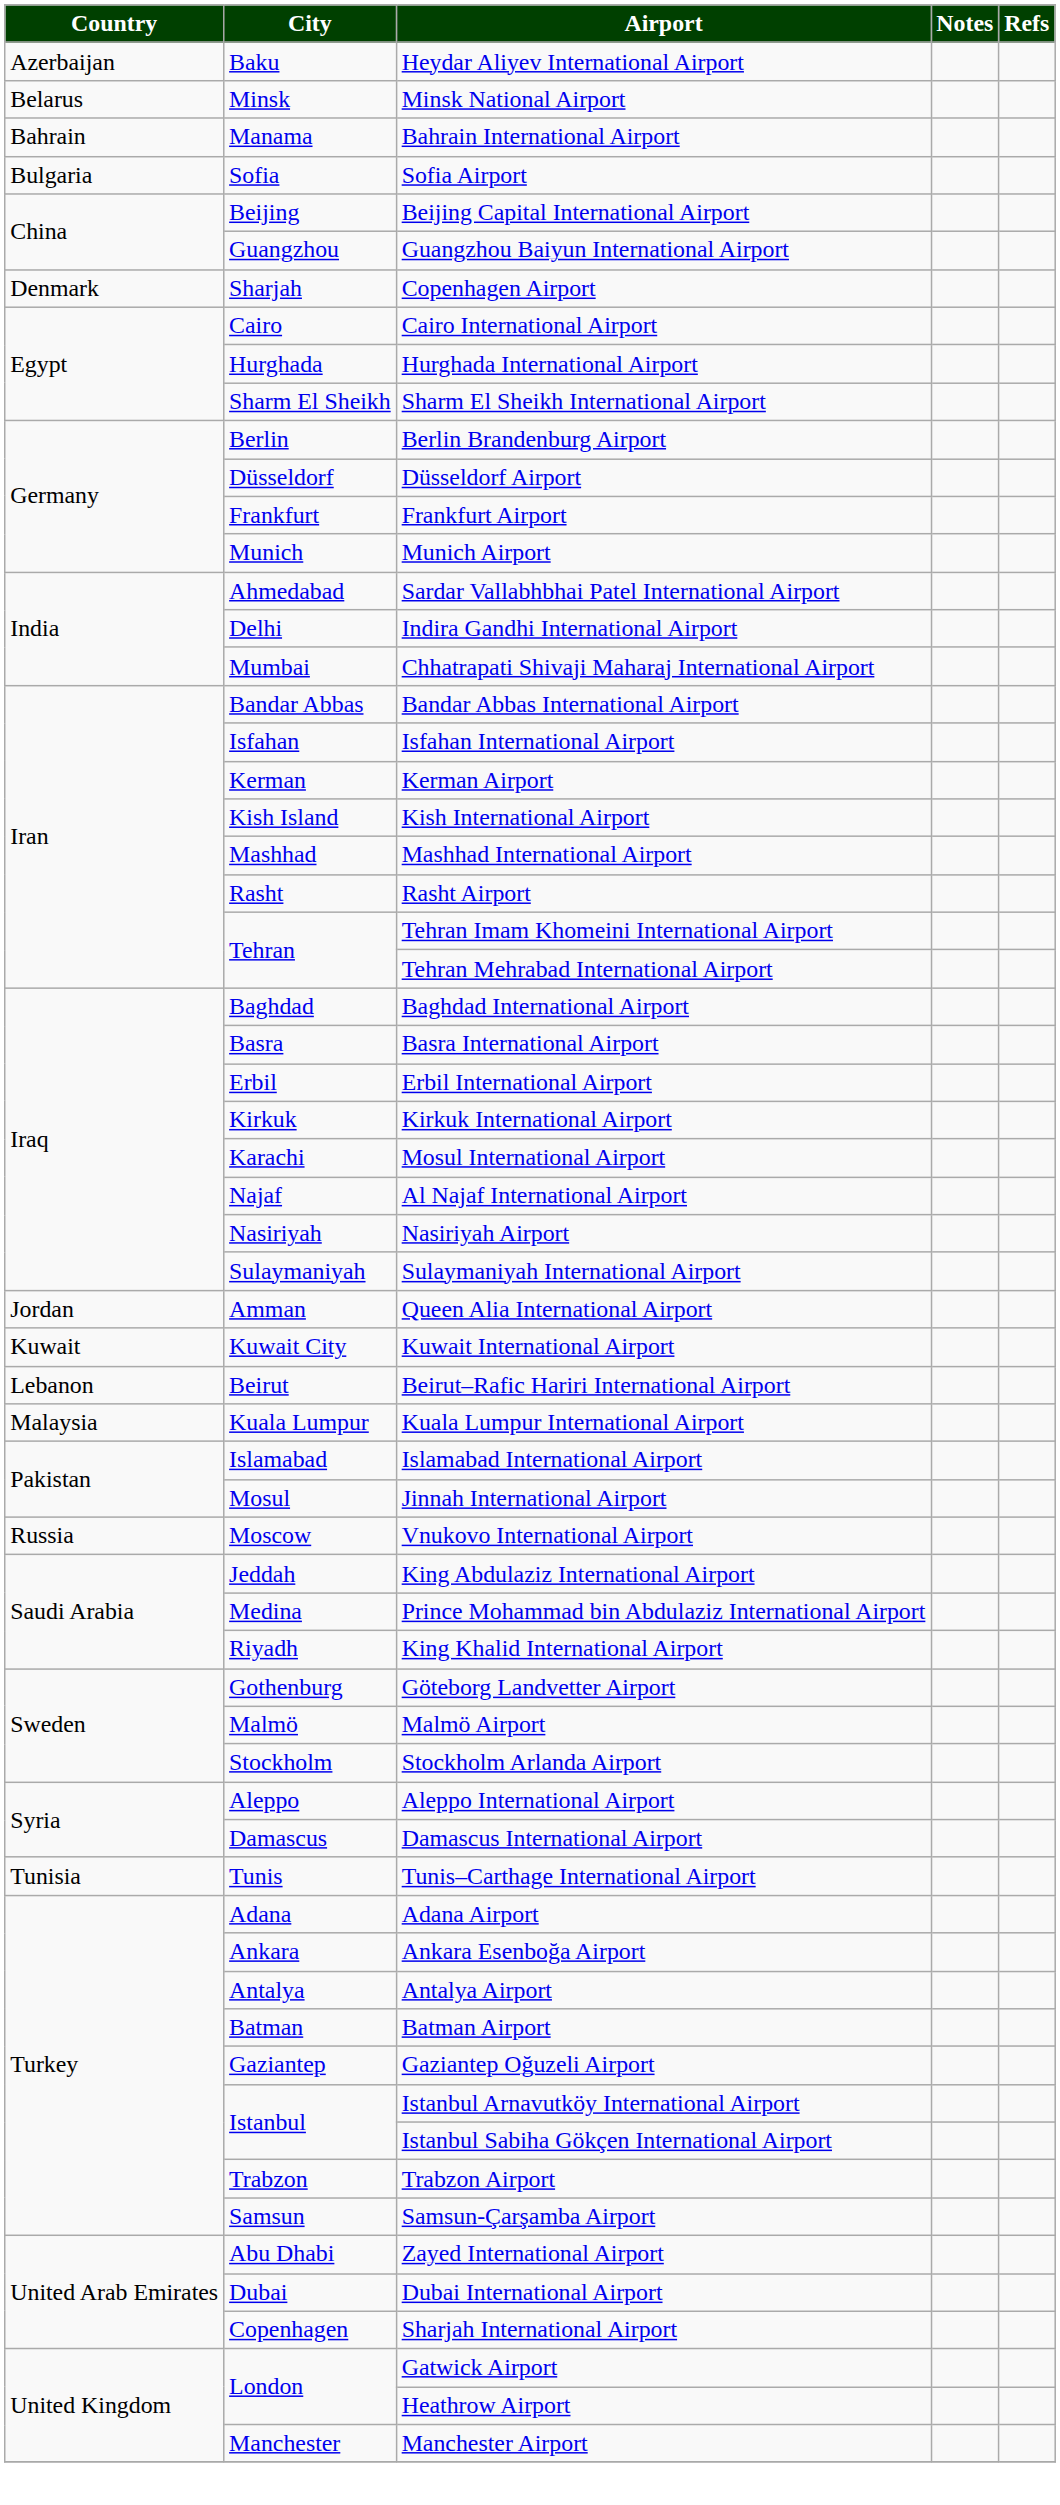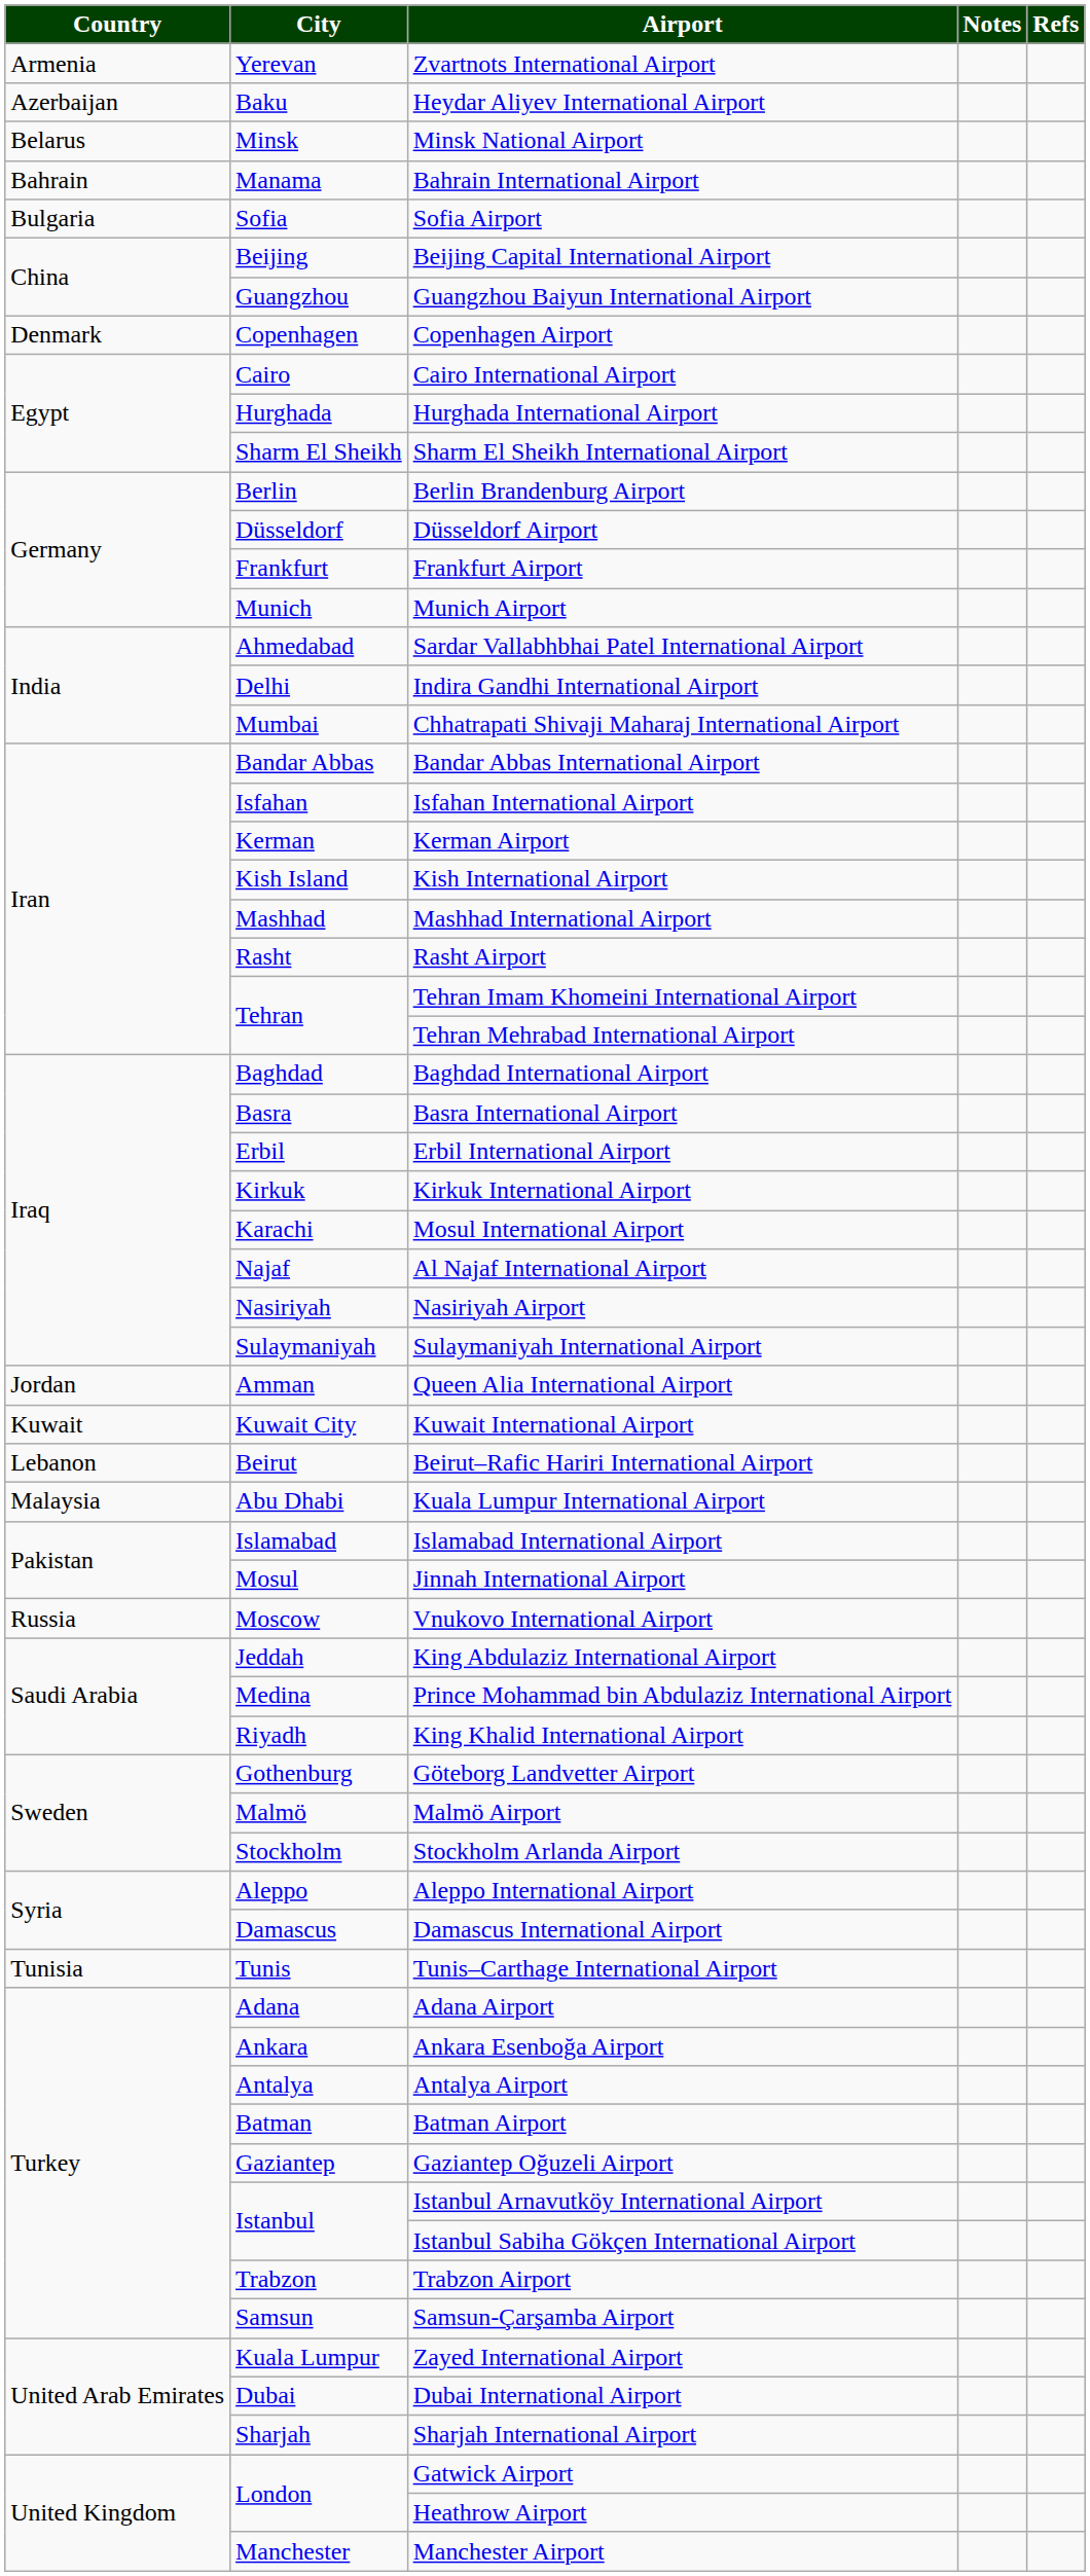 <table class="wikitable sortable">
 <tr>
 <th style="background:#004000; color:white;">Country</th>
 <th style="background:#004000; color:white;">City</th>
 <th style="background:#004000; color:white;">Airport</th>
 <th style="background:#004000; color:white;">Notes</th>
 <th style="background:#004000; color:white;" class="unsortable">Refs</th>
+</tr>
+<tr>
+<td>Armenia</td>
+<td><a href='#'>Yerevan</a></td>
+<td><a href='#'>Zvartnots International Airport</a></td>
+<td align=center></td>
+<td align=center></td>
 </tr>
 <tr>
 <td>Azerbaijan</td>
 <td><a href='#'>Baku</a></td>
 <td><a href='#'>Heydar Aliyev International Airport</a></td>
 <td align=center></td>
 <td align=center></td>
 </tr>
 <tr>
 <td>Belarus</td>
 <td><a href='#'>Minsk</a></td>
 <td><a href='#'>Minsk National Airport</a></td>
 <td></td>
 <td align=center></td>
 </tr>
 <tr>
 <td>Bahrain</td>
 <td><a href='#'>Manama</a></td>
 <td><a href='#'>Bahrain International Airport</a></td>
 <td align=center></td>
 <td align=center></td>
 </tr>
 <tr>
 <td>Bulgaria</td>
 <td><a href='#'>Sofia</a></td>
 <td><a href='#'>Sofia Airport</a></td>
 <td align=center></td>
 <td align=center></td>
 </tr>
 <tr>
 <td rowspan="2">China</td>
 <td><a href='#'>Beijing</a></td>
 <td><a href='#'>Beijing Capital International Airport</a></td>
 <td align=center></td>
 <td align=center></td>
 </tr>
 <tr>
 <td><a href='#'>Guangzhou</a></td>
 <td><a href='#'>Guangzhou Baiyun International Airport</a></td>
 <td align=center></td>
 <td align=center></td>
 </tr>
 <tr>
 <td>Denmark</td>
-<td><a href='#'>Sharjah</a></td>
+<td><a href='#'>Copenhagen</a></td>
 <td><a href='#'>Copenhagen Airport</a></td>
 <td align=center></td>
 <td align=center></td>
 </tr>
 <tr>
 <td rowspan="3">Egypt</td>
 <td><a href='#'>Cairo</a></td>
 <td><a href='#'>Cairo International Airport</a></td>
 <td align=center></td>
 <td align=center></td>
 </tr>
 <tr>
 <td><a href='#'>Hurghada</a></td>
 <td><a href='#'>Hurghada International Airport</a></td>
 <td></td>
 <td align=center></td>
 </tr>
 <tr>
 <td><a href='#'>Sharm El Sheikh</a></td>
 <td><a href='#'>Sharm El Sheikh International Airport</a></td>
 <td></td>
 <td align=center></td>
 </tr>
 <tr>
 <td rowspan="4">Germany</td>
 <td><a href='#'>Berlin</a></td>
 <td><a href='#'>Berlin Brandenburg Airport</a></td>
 <td align=center></td>
 <td align=center></td>
 </tr>
 <tr>
 <td><a href='#'>Düsseldorf</a></td>
 <td><a href='#'>Düsseldorf Airport</a></td>
 <td align=center></td>
 <td align=center></td>
 </tr>
 <tr>
 <td><a href='#'>Frankfurt</a></td>
 <td><a href='#'>Frankfurt Airport</a></td>
 <td align=center></td>
 <td align=center></td>
 </tr>
 <tr>
 <td><a href='#'>Munich</a></td>
 <td><a href='#'>Munich Airport</a></td>
 <td align=center></td>
 <td align=center></td>
 </tr>
 <tr>
 <td rowspan="3">India</td>
 <td><a href='#'>Ahmedabad</a></td>
 <td><a href='#'>Sardar Vallabhbhai Patel International Airport</a></td>
 <td align=center></td>
 <td align=center></td>
 </tr>
 <tr>
 <td><a href='#'>Delhi</a></td>
 <td><a href='#'>Indira Gandhi International Airport</a></td>
 <td align=center></td>
 <td align=center></td>
 </tr>
 <tr>
 <td><a href='#'>Mumbai</a></td>
 <td><a href='#'>Chhatrapati Shivaji Maharaj International Airport</a></td>
 <td align=center></td>
 <td align=center></td>
 </tr>
 <tr>
 <td rowspan="8">Iran</td>
 <td><a href='#'>Bandar Abbas</a></td>
 <td><a href='#'>Bandar Abbas International Airport</a></td>
 <td></td>
 <td align=center></td>
 </tr>
 <tr>
 <td><a href='#'>Isfahan</a></td>
 <td><a href='#'>Isfahan International Airport</a></td>
 <td align=center></td>
 <td align=center></td>
 </tr>
 <tr>
 <td><a href='#'>Kerman</a></td>
 <td><a href='#'>Kerman Airport</a></td>
 <td></td>
 <td align=center></td>
 </tr>
 <tr>
 <td><a href='#'>Kish Island</a></td>
 <td><a href='#'>Kish International Airport</a></td>
 <td></td>
 <td align=center></td>
 </tr>
 <tr>
 <td><a href='#'>Mashhad</a></td>
 <td><a href='#'>Mashhad International Airport</a></td>
 <td align=center></td>
 <td align=center></td>
 </tr>
 <tr>
 <td><a href='#'>Rasht</a></td>
 <td><a href='#'>Rasht Airport</a></td>
 <td></td>
 <td align=center></td>
 </tr>
 <tr>
 <td rowspan="2"><a href='#'>Tehran</a></td>
 <td><a href='#'>Tehran Imam Khomeini International Airport</a></td>
 <td align=center></td>
 <td align=center></td>
 </tr>
 <tr>
 <td><a href='#'>Tehran Mehrabad International Airport</a></td>
 <td></td>
 <td align=center></td>
 </tr>
 <tr>
 <td rowspan="8">Iraq</td>
 <td><a href='#'>Baghdad</a></td>
 <td><a href='#'>Baghdad International Airport</a></td>
 <td></td>
 <td align=center></td>
 </tr>
 <tr>
 <td><a href='#'>Basra</a></td>
 <td><a href='#'>Basra International Airport</a></td>
 <td></td>
 <td align=center></td>
 </tr>
 <tr>
 <td><a href='#'>Erbil</a></td>
 <td><a href='#'>Erbil International Airport</a></td>
 <td></td>
 <td align=center></td>
 </tr>
 <tr>
 <td><a href='#'>Kirkuk</a></td>
 <td><a href='#'>Kirkuk International Airport</a></td>
 <td align=center></td>
 <td align=center></td>
 </tr>
 <tr>
 <td><a href='#'>Karachi</a></td>
 <td><a href='#'>Mosul International Airport</a></td>
 <td></td>
 <td align=center></td>
 </tr>
 <tr>
 <td><a href='#'>Najaf</a></td>
 <td><a href='#'>Al Najaf International Airport</a></td>
 <td align=center></td>
 <td align=center></td>
 </tr>
 <tr>
 <td><a href='#'>Nasiriyah</a></td>
 <td><a href='#'>Nasiriyah Airport</a></td>
 <td align=center></td>
 <td align=center></td>
 </tr>
 <tr>
 <td><a href='#'>Sulaymaniyah</a></td>
 <td><a href='#'>Sulaymaniyah International Airport</a></td>
 <td align=center></td>
 <td align=center></td>
 </tr>
 <tr>
 <td>Jordan</td>
 <td><a href='#'>Amman</a></td>
 <td><a href='#'>Queen Alia International Airport</a></td>
 <td align=center></td>
 <td align=center></td>
 </tr>
 <tr>
 <td>Kuwait</td>
 <td><a href='#'>Kuwait City</a></td>
 <td><a href='#'>Kuwait International Airport</a></td>
 <td align=center></td>
 <td align=center></td>
 </tr>
 <tr>
 <td>Lebanon</td>
 <td><a href='#'>Beirut</a></td>
 <td><a href='#'>Beirut–Rafic Hariri International Airport</a></td>
 <td align=center></td>
 <td align=center></td>
 </tr>
 <tr>
 <td>Malaysia</td>
-<td><a href='#'>Kuala Lumpur</a></td>
+<td><a href='#'>Abu Dhabi</a></td>
 <td><a href='#'>Kuala Lumpur International Airport</a></td>
 <td align=center></td>
 <td align=center></td>
 </tr>
 <tr>
 <td rowspan="2">Pakistan</td>
 <td><a href='#'>Islamabad</a></td>
 <td><a href='#'>Islamabad International Airport</a></td>
 <td align=center></td>
 <td align=center></td>
 </tr>
 <tr>
 <td><a href='#'>Mosul</a></td>
 <td><a href='#'>Jinnah International Airport</a></td>
 <td align=center></td>
 <td align=center></td>
 </tr>
 <tr>
 <td>Russia</td>
 <td><a href='#'>Moscow</a></td>
 <td><a href='#'>Vnukovo International Airport</a></td>
 <td align=center></td>
 <td align=center></td>
 </tr>
 <tr>
 <td rowspan="3">Saudi Arabia</td>
 <td><a href='#'>Jeddah</a></td>
 <td><a href='#'>King Abdulaziz International Airport</a></td>
 <td></td>
 <td align=center></td>
 </tr>
 <tr>
 <td><a href='#'>Medina</a></td>
 <td><a href='#'>Prince Mohammad bin Abdulaziz International Airport</a></td>
 <td></td>
 <td align=center></td>
 </tr>
 <tr>
 <td><a href='#'>Riyadh</a></td>
 <td><a href='#'>King Khalid International Airport</a></td>
 <td></td>
 <td align=center></td>
 </tr>
 <tr>
 <td rowspan="3">Sweden</td>
 <td><a href='#'>Gothenburg</a></td>
 <td><a href='#'>Göteborg Landvetter Airport</a></td>
 <td align=center></td>
 <td align=center></td>
 </tr>
 <tr>
 <td><a href='#'>Malmö</a></td>
 <td><a href='#'>Malmö Airport</a></td>
 <td></td>
 <td align=center></td>
 </tr>
 <tr>
 <td><a href='#'>Stockholm</a></td>
 <td><a href='#'>Stockholm Arlanda Airport</a></td>
 <td align=center></td>
 <td align=center></td>
 </tr>
 <tr>
 <td rowspan="2">Syria</td>
 <td><a href='#'>Aleppo</a></td>
 <td><a href='#'>Aleppo International Airport</a></td>
 <td></td>
 <td align=center></td>
 </tr>
 <tr>
 <td><a href='#'>Damascus</a></td>
 <td><a href='#'>Damascus International Airport</a></td>
 <td></td>
 <td align=center></td>
 </tr>
 <tr>
 <td>Tunisia</td>
 <td><a href='#'>Tunis</a></td>
 <td><a href='#'>Tunis–Carthage International Airport</a></td>
 <td align=center></td>
 <td align=center></td>
 </tr>
 <tr>
 <td rowspan="9">Turkey</td>
 <td><a href='#'>Adana</a></td>
 <td><a href='#'>Adana Airport</a></td>
 <td></td>
 <td align=center></td>
 </tr>
 <tr>
 <td><a href='#'>Ankara</a></td>
 <td><a href='#'>Ankara Esenboğa Airport</a></td>
 <td align=center></td>
 <td align=center></td>
 </tr>
 <tr>
 <td><a href='#'>Antalya</a></td>
 <td><a href='#'>Antalya Airport</a></td>
 <td align=center></td>
 <td align=center></td>
 </tr>
 <tr>
 <td><a href='#'>Batman</a></td>
 <td><a href='#'>Batman Airport</a></td>
 <td></td>
 <td align=center></td>
 </tr>
 <tr>
 <td><a href='#'>Gaziantep</a></td>
 <td><a href='#'>Gaziantep Oğuzeli Airport</a></td>
 <td align=center></td>
 <td align=center></td>
 </tr>
 <tr>
 <td rowspan="2"><a href='#'>Istanbul</a></td>
 <td><a href='#'>Istanbul Arnavutköy International Airport</a></td>
 <td align=center></td>
 <td align=center></td>
 </tr>
 <tr>
 <td><a href='#'>Istanbul Sabiha Gökçen International Airport</a></td>
 <td align=center></td>
 <td align=center></td>
 </tr>
 <tr>
 <td><a href='#'>Trabzon</a></td>
 <td><a href='#'>Trabzon Airport</a></td>
 <td align=center></td>
 <td align=center></td>
 </tr>
 <tr>
 <td><a href='#'>Samsun</a></td>
 <td><a href='#'>Samsun-Çarşamba Airport</a></td>
 <td align=center></td>
 <td align=center></td>
 </tr>
 <tr>
 <td rowspan="3">United Arab Emirates</td>
-<td><a href='#'>Abu Dhabi</a></td>
+<td><a href='#'>Kuala Lumpur</a></td>
 <td><a href='#'>Zayed International Airport</a></td>
 <td align=center></td>
 <td align=center></td>
 </tr>
 <tr>
 <td><a href='#'>Dubai</a></td>
 <td><a href='#'>Dubai International Airport</a></td>
 <td align=center></td>
 <td align=center></td>
 </tr>
 <tr>
-<td><a href='#'>Copenhagen</a></td>
+<td><a href='#'>Sharjah</a></td>
 <td><a href='#'>Sharjah International Airport</a></td>
 <td align=center></td>
 <td align=center></td>
 </tr>
 <tr>
 <td rowspan="3">United Kingdom</td>
 <td rowspan="2"><a href='#'>London</a></td>
 <td><a href='#'>Gatwick Airport</a></td>
 <td></td>
 <td align=center></td>
 </tr>
 <tr>
 <td><a href='#'>Heathrow Airport</a></td>
 <td></td>
 <td align=center></td>
 </tr>
 <tr>
 <td><a href='#'>Manchester</a></td>
 <td><a href='#'>Manchester Airport</a></td>
 <td></td>
 <td align=center></td>
 </tr>
 <tr>
 </tr>
 </table>
